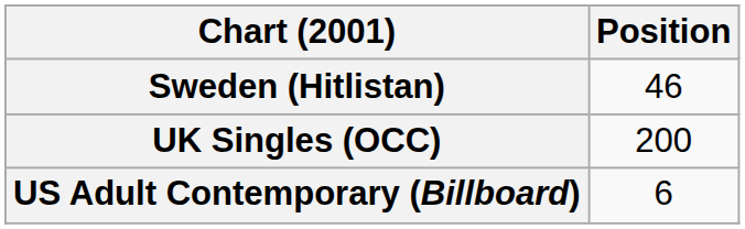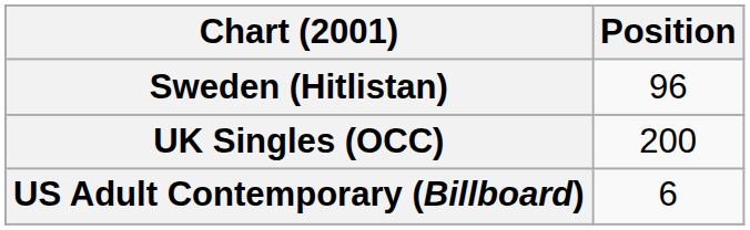 <table class="wikitable sortable plainrowheaders" style="text-align:center">
 <tr>
 <th scope="col">Chart (2001)</th>
 <th scope="col">Position</th>
 </tr>
 <tr>
 <th scope="row">Sweden (Hitlistan)</th>
-<td>46</td>
+<td>96</td>
 </tr>
 <tr>
 <th scope="row">UK Singles (OCC)</th>
 <td>200</td>
 </tr>
 <tr>
 <th scope="row">US Adult Contemporary (<em>Billboard</em>)</th>
 <td>6</td>
 </tr>
 </table>
